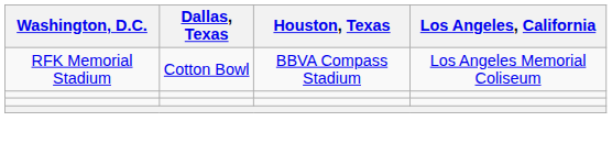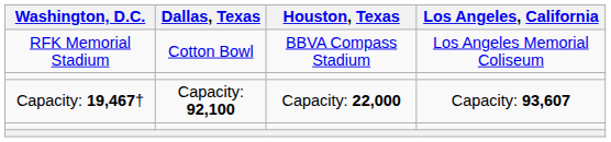 <table class="wikitable" style="text-align:center" align="center">
 <tr>
 <th><a href='#'>Washington, D.C.</a></th>
 <th><a href='#'>Dallas</a>, <a href='#'>Texas</a></th>
 <th><a href='#'>Houston</a>, <a href='#'>Texas</a></th>
 <th><a href='#'>Los Angeles</a>, <a href='#'>California</a></th>
 </tr>
 <tr>
 <td><a href='#'>RFK Memorial Stadium</a></td>
 <td><a href='#'>Cotton Bowl</a></td>
 <td><a href='#'>BBVA Compass Stadium</a></td>
 <td><a href='#'>Los Angeles Memorial Coliseum</a></td>
 </tr>
 <tr>
 <td><small></small></td>
 <td><small></small></td>
 <td><small></small></td>
 <td><small></small></td>
 </tr>
 <tr>
+<td>Capacity: <strong>19,467</strong>†</td>
+<td>Capacity: <strong>92,100</strong></td>
+<td>Capacity: <strong>22,000</strong></td>
+<td>Capacity: <strong>93,607</strong></td>
+</tr>
+<tr>
 <td></td>
 <td></td>
 <td></td>
 <td></td>
 </tr>
 <tr>
 <th colspan=4></th>
 </tr>
 </table>
